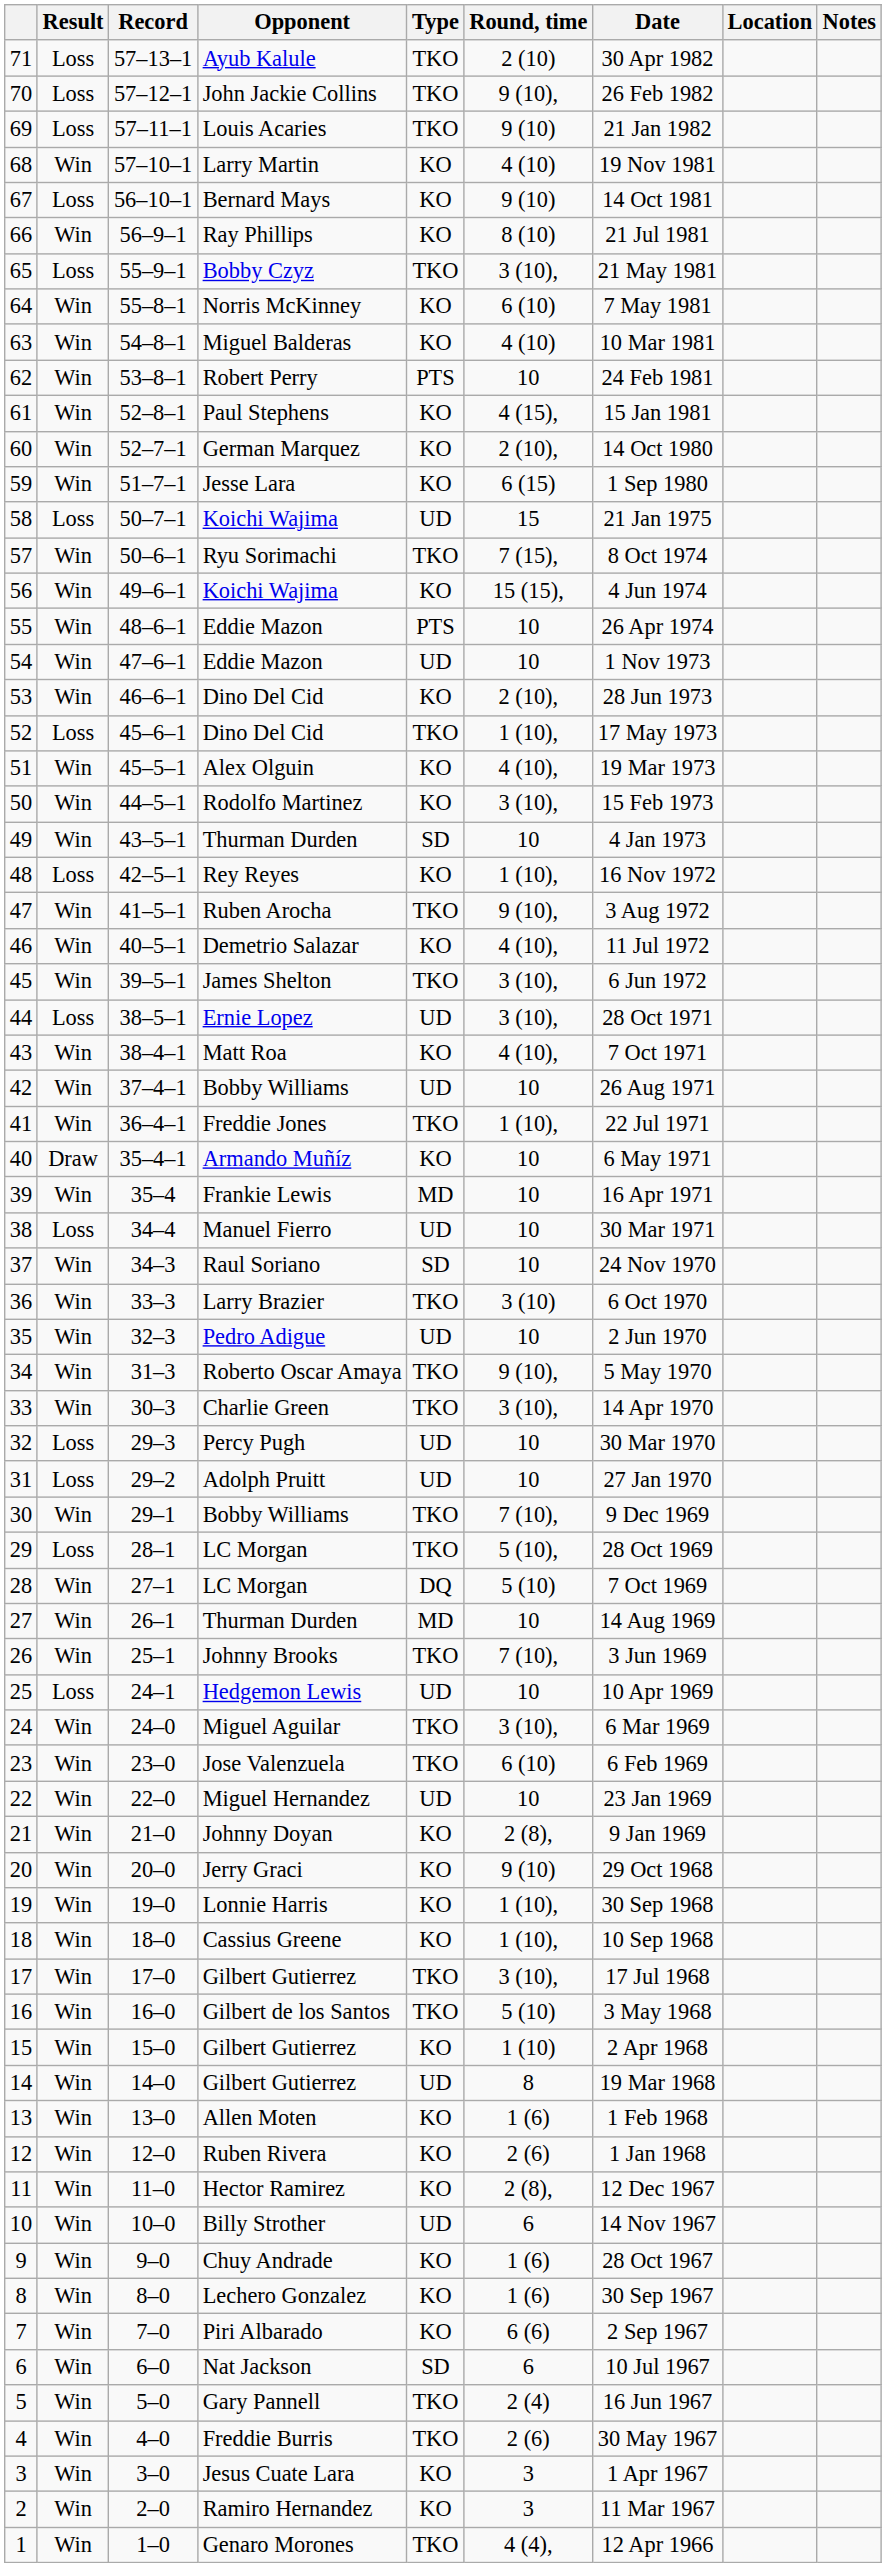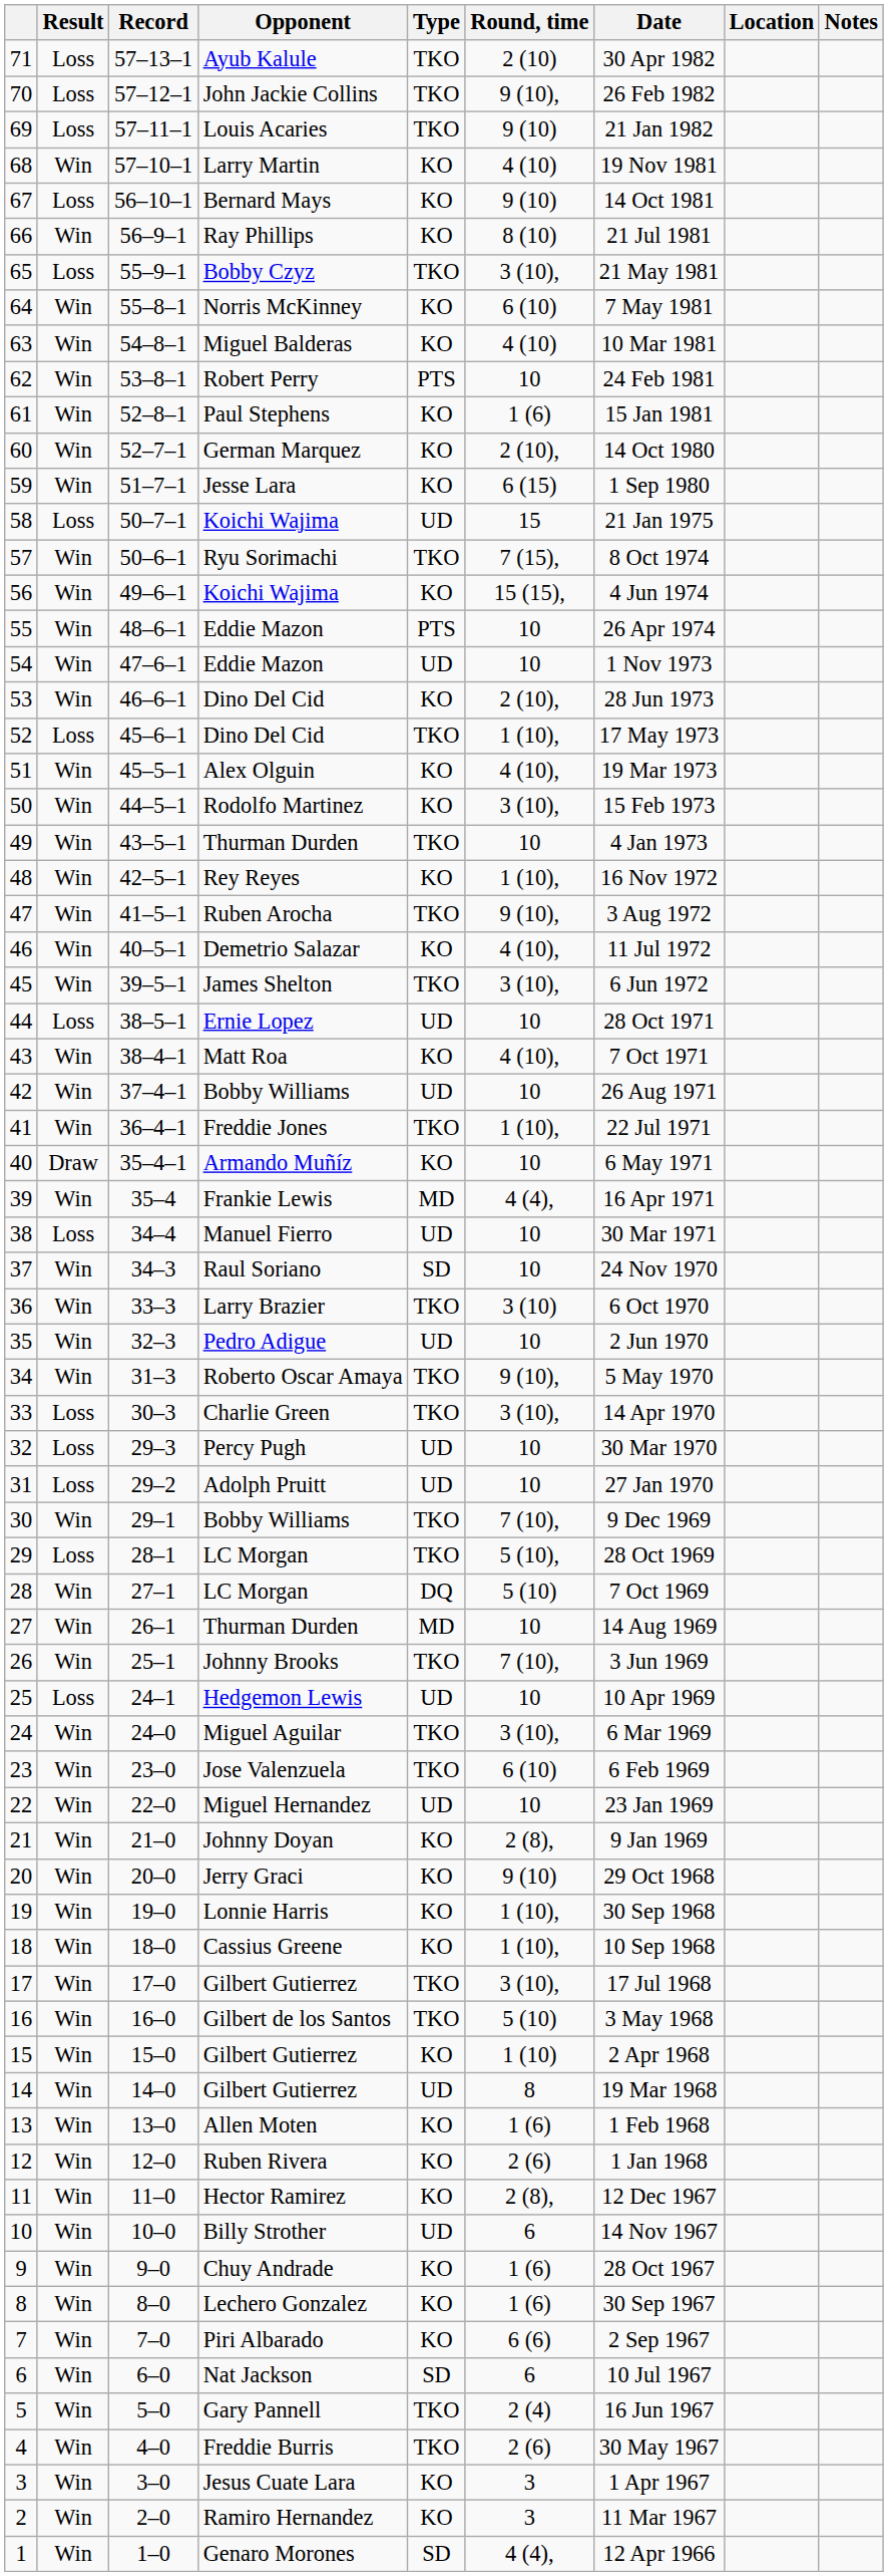 <table class="wikitable" style="text-align:center">
 <tr>
 <th></th>
 <th>Result</th>
 <th>Record</th>
 <th>Opponent</th>
 <th>Type</th>
 <th>Round, time</th>
 <th>Date</th>
 <th>Location</th>
 <th>Notes</th>
 </tr>
 <tr>
 <td>71</td>
 <td>Loss</td>
 <td>57–13–1</td>
 <td align=left><a href='#'>Ayub Kalule</a></td>
 <td>TKO</td>
 <td>2 (10)</td>
 <td>30 Apr 1982</td>
 <td align=left></td>
 <td align=left></td>
 </tr>
 <tr>
 <td>70</td>
 <td>Loss</td>
 <td>57–12–1</td>
 <td align=left>John Jackie Collins</td>
 <td>TKO</td>
 <td>9 (10), </td>
 <td>26 Feb 1982</td>
 <td align=left></td>
 <td align=left></td>
 </tr>
 <tr>
 <td>69</td>
 <td>Loss</td>
 <td>57–11–1</td>
 <td align=left>Louis Acaries</td>
 <td>TKO</td>
 <td>9 (10)</td>
 <td>21 Jan 1982</td>
 <td align=left></td>
 <td align=left></td>
 </tr>
 <tr>
 <td>68</td>
 <td>Win</td>
 <td>57–10–1</td>
 <td align=left>Larry Martin</td>
 <td>KO</td>
 <td>4 (10)</td>
 <td>19 Nov 1981</td>
 <td align=left></td>
 <td align=left></td>
 </tr>
 <tr>
 <td>67</td>
 <td>Loss</td>
 <td>56–10–1</td>
 <td align=left>Bernard Mays</td>
 <td>KO</td>
 <td>9 (10)</td>
 <td>14 Oct 1981</td>
 <td align=left></td>
 <td align=left></td>
 </tr>
 <tr>
 <td>66</td>
 <td>Win</td>
 <td>56–9–1</td>
 <td align=left>Ray Phillips</td>
 <td>KO</td>
 <td>8 (10)</td>
 <td>21 Jul 1981</td>
 <td align=left></td>
 <td align=left></td>
 </tr>
 <tr>
 <td>65</td>
 <td>Loss</td>
 <td>55–9–1</td>
 <td align=left><a href='#'>Bobby Czyz</a></td>
 <td>TKO</td>
 <td>3 (10), </td>
 <td>21 May 1981</td>
 <td align=left></td>
 <td align=left></td>
 </tr>
 <tr>
 <td>64</td>
 <td>Win</td>
 <td>55–8–1</td>
 <td align=left>Norris McKinney</td>
 <td>KO</td>
 <td>6 (10)</td>
 <td>7 May 1981</td>
 <td align=left></td>
 <td align=left></td>
 </tr>
 <tr>
 <td>63</td>
 <td>Win</td>
 <td>54–8–1</td>
 <td align=left>Miguel Balderas</td>
 <td>KO</td>
 <td>4 (10)</td>
 <td>10 Mar 1981</td>
 <td align=left></td>
 <td align=left></td>
 </tr>
 <tr>
 <td>62</td>
 <td>Win</td>
 <td>53–8–1</td>
 <td align=left>Robert Perry</td>
 <td>PTS</td>
 <td>10</td>
 <td>24 Feb 1981</td>
 <td align=left></td>
 <td align=left></td>
 </tr>
 <tr>
 <td>61</td>
 <td>Win</td>
 <td>52–8–1</td>
 <td align=left>Paul Stephens</td>
 <td>KO</td>
-<td>4 (15), </td>
+<td>1 (6)</td>
 <td>15 Jan 1981</td>
 <td align=left></td>
 <td align=left></td>
 </tr>
 <tr>
 <td>60</td>
 <td>Win</td>
 <td>52–7–1</td>
 <td align=left>German Marquez</td>
 <td>KO</td>
 <td>2 (10), </td>
 <td>14 Oct 1980</td>
 <td align=left></td>
 <td align=left></td>
 </tr>
 <tr>
 <td>59</td>
 <td>Win</td>
 <td>51–7–1</td>
 <td align=left>Jesse Lara</td>
 <td>KO</td>
 <td>6 (15)</td>
 <td>1 Sep 1980</td>
 <td align=left></td>
 <td align=left></td>
 </tr>
 <tr>
 <td>58</td>
 <td>Loss</td>
 <td>50–7–1</td>
 <td align=left><a href='#'>Koichi Wajima</a></td>
 <td>UD</td>
 <td>15</td>
 <td>21 Jan 1975</td>
 <td align=left></td>
 <td align=left></td>
 </tr>
 <tr>
 <td>57</td>
 <td>Win</td>
 <td>50–6–1</td>
 <td align=left>Ryu Sorimachi</td>
 <td>TKO</td>
 <td>7 (15), </td>
 <td>8 Oct 1974</td>
 <td align=left></td>
 <td align=left></td>
 </tr>
 <tr>
 <td>56</td>
 <td>Win</td>
 <td>49–6–1</td>
 <td align=left><a href='#'>Koichi Wajima</a></td>
 <td>KO</td>
 <td>15 (15), </td>
 <td>4 Jun 1974</td>
 <td align=left></td>
 <td align=left></td>
 </tr>
 <tr>
 <td>55</td>
 <td>Win</td>
 <td>48–6–1</td>
 <td align=left>Eddie Mazon</td>
 <td>PTS</td>
 <td>10</td>
 <td>26 Apr 1974</td>
 <td align=left></td>
 <td align=left></td>
 </tr>
 <tr>
 <td>54</td>
 <td>Win</td>
 <td>47–6–1</td>
 <td align=left>Eddie Mazon</td>
 <td>UD</td>
 <td>10</td>
 <td>1 Nov 1973</td>
 <td align=left></td>
 <td align=left></td>
 </tr>
 <tr>
 <td>53</td>
 <td>Win</td>
 <td>46–6–1</td>
 <td align=left>Dino Del Cid</td>
 <td>KO</td>
 <td>2 (10), </td>
 <td>28 Jun 1973</td>
 <td align=left></td>
 <td align=left></td>
 </tr>
 <tr>
 <td>52</td>
 <td>Loss</td>
 <td>45–6–1</td>
 <td align=left>Dino Del Cid</td>
 <td>TKO</td>
 <td>1 (10), </td>
 <td>17 May 1973</td>
 <td align=left></td>
 <td align=left></td>
 </tr>
 <tr>
 <td>51</td>
 <td>Win</td>
 <td>45–5–1</td>
 <td align=left>Alex Olguin</td>
 <td>KO</td>
 <td>4 (10), </td>
 <td>19 Mar 1973</td>
 <td align=left></td>
 <td align=left></td>
 </tr>
 <tr>
 <td>50</td>
 <td>Win</td>
 <td>44–5–1</td>
 <td align=left>Rodolfo Martinez</td>
 <td>KO</td>
 <td>3 (10), </td>
 <td>15 Feb 1973</td>
 <td align=left></td>
 <td align=left></td>
 </tr>
 <tr>
 <td>49</td>
 <td>Win</td>
 <td>43–5–1</td>
 <td align=left>Thurman Durden</td>
-<td>SD</td>
+<td>TKO</td>
 <td>10</td>
 <td>4 Jan 1973</td>
 <td align=left></td>
 <td align=left></td>
 </tr>
 <tr>
 <td>48</td>
-<td>Loss</td>
+<td>Win</td>
 <td>42–5–1</td>
 <td align=left>Rey Reyes</td>
 <td>KO</td>
 <td>1 (10), </td>
 <td>16 Nov 1972</td>
 <td align=left></td>
 <td align=left></td>
 </tr>
 <tr>
 <td>47</td>
 <td>Win</td>
 <td>41–5–1</td>
 <td align=left>Ruben Arocha</td>
 <td>TKO</td>
 <td>9 (10), </td>
 <td>3 Aug 1972</td>
 <td align=left></td>
 <td align=left></td>
 </tr>
 <tr>
 <td>46</td>
 <td>Win</td>
 <td>40–5–1</td>
 <td align=left>Demetrio Salazar</td>
 <td>KO</td>
 <td>4 (10), </td>
 <td>11 Jul 1972</td>
 <td align=left></td>
 <td align=left></td>
 </tr>
 <tr>
 <td>45</td>
 <td>Win</td>
 <td>39–5–1</td>
 <td align=left>James Shelton</td>
 <td>TKO</td>
 <td>3 (10), </td>
 <td>6 Jun 1972</td>
 <td align=left></td>
 <td align=left></td>
 </tr>
 <tr>
 <td>44</td>
 <td>Loss</td>
 <td>38–5–1</td>
 <td align=left><a href='#'>Ernie Lopez</a></td>
 <td>UD</td>
-<td>3 (10), </td>
+<td>10</td>
 <td>28 Oct 1971</td>
 <td align=left></td>
 <td align=left></td>
 </tr>
 <tr>
 <td>43</td>
 <td>Win</td>
 <td>38–4–1</td>
 <td align=left>Matt Roa</td>
 <td>KO</td>
 <td>4 (10), </td>
 <td>7 Oct 1971</td>
 <td align=left></td>
 <td align=left></td>
 </tr>
 <tr>
 <td>42</td>
 <td>Win</td>
 <td>37–4–1</td>
 <td align=left>Bobby Williams</td>
 <td>UD</td>
 <td>10</td>
 <td>26 Aug 1971</td>
 <td align=left></td>
 <td align=left></td>
 </tr>
 <tr>
 <td>41</td>
 <td>Win</td>
 <td>36–4–1</td>
 <td align=left>Freddie Jones</td>
 <td>TKO</td>
 <td>1 (10), </td>
 <td>22 Jul 1971</td>
 <td align=left></td>
 <td align=left></td>
 </tr>
 <tr>
 <td>40</td>
 <td>Draw</td>
 <td>35–4–1</td>
 <td align=left><a href='#'>Armando Muñíz</a></td>
 <td>KO</td>
 <td>10</td>
 <td>6 May 1971</td>
 <td align=left></td>
 <td align=left></td>
 </tr>
 <tr>
 <td>39</td>
 <td>Win</td>
 <td>35–4</td>
 <td align=left>Frankie Lewis</td>
 <td>MD</td>
-<td>10</td>
+<td>4 (4), </td>
 <td>16 Apr 1971</td>
 <td align=left></td>
 <td align=left></td>
 </tr>
 <tr>
 <td>38</td>
 <td>Loss</td>
 <td>34–4</td>
 <td align=left>Manuel Fierro</td>
 <td>UD</td>
 <td>10</td>
 <td>30 Mar 1971</td>
 <td align=left></td>
 <td align=left></td>
 </tr>
 <tr>
 <td>37</td>
 <td>Win</td>
 <td>34–3</td>
 <td align=left>Raul Soriano</td>
 <td>SD</td>
 <td>10</td>
 <td>24 Nov 1970</td>
 <td align=left></td>
 <td align=left></td>
 </tr>
 <tr>
 <td>36</td>
 <td>Win</td>
 <td>33–3</td>
 <td align=left>Larry Brazier</td>
 <td>TKO</td>
 <td>3 (10)</td>
 <td>6 Oct 1970</td>
 <td align=left></td>
 <td align=left></td>
 </tr>
 <tr>
 <td>35</td>
 <td>Win</td>
 <td>32–3</td>
 <td align=left><a href='#'>Pedro Adigue</a></td>
 <td>UD</td>
 <td>10</td>
 <td>2 Jun 1970</td>
 <td align=left></td>
 <td align=left></td>
 </tr>
 <tr>
 <td>34</td>
 <td>Win</td>
 <td>31–3</td>
 <td align=left>Roberto Oscar Amaya</td>
 <td>TKO</td>
 <td>9 (10), </td>
 <td>5 May 1970</td>
 <td align=left></td>
 <td align=left></td>
 </tr>
 <tr>
 <td>33</td>
-<td>Win</td>
+<td>Loss</td>
 <td>30–3</td>
 <td align=left>Charlie Green</td>
 <td>TKO</td>
 <td>3 (10), </td>
 <td>14 Apr 1970</td>
 <td align=left></td>
 <td align=left></td>
 </tr>
 <tr>
 <td>32</td>
 <td>Loss</td>
 <td>29–3</td>
 <td align=left>Percy Pugh</td>
 <td>UD</td>
 <td>10</td>
 <td>30 Mar 1970</td>
 <td align=left></td>
 <td align=left></td>
 </tr>
 <tr>
 <td>31</td>
 <td>Loss</td>
 <td>29–2</td>
 <td align=left>Adolph Pruitt</td>
 <td>UD</td>
 <td>10</td>
 <td>27 Jan 1970</td>
 <td align=left></td>
 <td align=left></td>
 </tr>
 <tr>
 <td>30</td>
 <td>Win</td>
 <td>29–1</td>
 <td align=left>Bobby Williams</td>
 <td>TKO</td>
 <td>7 (10), </td>
 <td>9 Dec 1969</td>
 <td align=left></td>
 <td align=left></td>
 </tr>
 <tr>
 <td>29</td>
 <td>Loss</td>
 <td>28–1</td>
 <td align=left>LC Morgan</td>
 <td>TKO</td>
 <td>5 (10), </td>
 <td>28 Oct 1969</td>
 <td align=left></td>
 <td align=left></td>
 </tr>
 <tr>
 <td>28</td>
 <td>Win</td>
 <td>27–1</td>
 <td align=left>LC Morgan</td>
 <td>DQ</td>
 <td>5 (10)</td>
 <td>7 Oct 1969</td>
 <td align=left></td>
 <td align=left></td>
 </tr>
 <tr>
 <td>27</td>
 <td>Win</td>
 <td>26–1</td>
 <td align=left>Thurman Durden</td>
 <td>MD</td>
 <td>10</td>
 <td>14 Aug 1969</td>
 <td align=left></td>
 <td align=left></td>
 </tr>
 <tr>
 <td>26</td>
 <td>Win</td>
 <td>25–1</td>
 <td align=left>Johnny Brooks</td>
 <td>TKO</td>
 <td>7 (10), </td>
 <td>3 Jun 1969</td>
 <td align=left></td>
 <td align=left></td>
 </tr>
 <tr>
 <td>25</td>
 <td>Loss</td>
 <td>24–1</td>
 <td align=left><a href='#'>Hedgemon Lewis</a></td>
 <td>UD</td>
 <td>10</td>
 <td>10 Apr 1969</td>
 <td align=left></td>
 <td align=left></td>
 </tr>
 <tr>
 <td>24</td>
 <td>Win</td>
 <td>24–0</td>
 <td align=left>Miguel Aguilar</td>
 <td>TKO</td>
 <td>3 (10), </td>
 <td>6 Mar 1969</td>
 <td align=left></td>
 <td align=left></td>
 </tr>
 <tr>
 <td>23</td>
 <td>Win</td>
 <td>23–0</td>
 <td align=left>Jose Valenzuela</td>
 <td>TKO</td>
 <td>6 (10)</td>
 <td>6 Feb 1969</td>
 <td align=left></td>
 <td align=left></td>
 </tr>
 <tr>
 <td>22</td>
 <td>Win</td>
 <td>22–0</td>
 <td align=left>Miguel Hernandez</td>
 <td>UD</td>
 <td>10</td>
 <td>23 Jan 1969</td>
 <td align=left></td>
 <td align=left></td>
 </tr>
 <tr>
 <td>21</td>
 <td>Win</td>
 <td>21–0</td>
 <td align=left>Johnny Doyan</td>
 <td>KO</td>
 <td>2 (8), </td>
 <td>9 Jan 1969</td>
 <td align=left></td>
 <td align=left></td>
 </tr>
 <tr>
 <td>20</td>
 <td>Win</td>
 <td>20–0</td>
 <td align=left>Jerry Graci</td>
 <td>KO</td>
 <td>9 (10)</td>
 <td>29 Oct 1968</td>
 <td align=left></td>
 <td align=left></td>
 </tr>
 <tr>
 <td>19</td>
 <td>Win</td>
 <td>19–0</td>
 <td align=left>Lonnie Harris</td>
 <td>KO</td>
 <td>1 (10), </td>
 <td>30 Sep 1968</td>
 <td align=left></td>
 <td align=left></td>
 </tr>
 <tr>
 <td>18</td>
 <td>Win</td>
 <td>18–0</td>
 <td align=left>Cassius Greene</td>
 <td>KO</td>
 <td>1 (10), </td>
 <td>10 Sep 1968</td>
 <td align=left></td>
 <td align=left></td>
 </tr>
 <tr>
 <td>17</td>
 <td>Win</td>
 <td>17–0</td>
 <td align=left>Gilbert Gutierrez</td>
 <td>TKO</td>
 <td>3 (10), </td>
 <td>17 Jul 1968</td>
 <td align=left></td>
 <td align=left></td>
 </tr>
 <tr>
 <td>16</td>
 <td>Win</td>
 <td>16–0</td>
 <td align=left>Gilbert de los Santos</td>
 <td>TKO</td>
 <td>5 (10)</td>
 <td>3 May 1968</td>
 <td align=left></td>
 <td align=left></td>
 </tr>
 <tr>
 <td>15</td>
 <td>Win</td>
 <td>15–0</td>
 <td align=left>Gilbert Gutierrez</td>
 <td>KO</td>
 <td>1 (10)</td>
 <td>2 Apr 1968</td>
 <td align=left></td>
 <td align=left></td>
 </tr>
 <tr>
 <td>14</td>
 <td>Win</td>
 <td>14–0</td>
 <td align=left>Gilbert Gutierrez</td>
 <td>UD</td>
 <td>8</td>
 <td>19 Mar 1968</td>
 <td align=left></td>
 <td align=left></td>
 </tr>
 <tr>
 <td>13</td>
 <td>Win</td>
 <td>13–0</td>
 <td align=left>Allen Moten</td>
 <td>KO</td>
 <td>1 (6)</td>
 <td>1 Feb 1968</td>
 <td align=left></td>
 <td align=left></td>
 </tr>
 <tr>
 <td>12</td>
 <td>Win</td>
 <td>12–0</td>
 <td align=left>Ruben Rivera</td>
 <td>KO</td>
 <td>2 (6)</td>
 <td>1 Jan 1968</td>
 <td align=left></td>
 <td align=left></td>
 </tr>
 <tr>
 <td>11</td>
 <td>Win</td>
 <td>11–0</td>
 <td align=left>Hector Ramirez</td>
 <td>KO</td>
 <td>2 (8), </td>
 <td>12 Dec 1967</td>
 <td align=left></td>
 <td align=left></td>
 </tr>
 <tr>
 <td>10</td>
 <td>Win</td>
 <td>10–0</td>
 <td align=left>Billy Strother</td>
 <td>UD</td>
 <td>6</td>
 <td>14 Nov 1967</td>
 <td align=left></td>
 <td align=left></td>
 </tr>
 <tr>
 <td>9</td>
 <td>Win</td>
 <td>9–0</td>
 <td align=left>Chuy Andrade</td>
 <td>KO</td>
 <td>1 (6)</td>
 <td>28 Oct 1967</td>
 <td align=left></td>
 <td align=left></td>
 </tr>
 <tr>
 <td>8</td>
 <td>Win</td>
 <td>8–0</td>
 <td align=left>Lechero Gonzalez</td>
 <td>KO</td>
 <td>1 (6)</td>
 <td>30 Sep 1967</td>
 <td align=left></td>
 <td align=left></td>
 </tr>
 <tr>
 <td>7</td>
 <td>Win</td>
 <td>7–0</td>
 <td align=left>Piri Albarado</td>
 <td>KO</td>
 <td>6 (6)</td>
 <td>2 Sep 1967</td>
 <td align=left></td>
 <td align=left></td>
 </tr>
 <tr>
 <td>6</td>
 <td>Win</td>
 <td>6–0</td>
 <td align=left>Nat Jackson</td>
 <td>SD</td>
 <td>6</td>
 <td>10 Jul 1967</td>
 <td align=left></td>
 <td align=left></td>
 </tr>
 <tr>
 <td>5</td>
 <td>Win</td>
 <td>5–0</td>
 <td align=left>Gary Pannell</td>
 <td>TKO</td>
 <td>2 (4)</td>
 <td>16 Jun 1967</td>
 <td align=left></td>
 <td align=left></td>
 </tr>
 <tr>
 <td>4</td>
 <td>Win</td>
 <td>4–0</td>
 <td align=left>Freddie Burris</td>
 <td>TKO</td>
 <td>2 (6)</td>
 <td>30 May 1967</td>
 <td align=left></td>
 <td align=left></td>
 </tr>
 <tr>
 <td>3</td>
 <td>Win</td>
 <td>3–0</td>
 <td align=left>Jesus Cuate Lara</td>
 <td>KO</td>
 <td>3</td>
 <td>1 Apr 1967</td>
 <td align=left></td>
 <td align=left></td>
 </tr>
 <tr>
 <td>2</td>
 <td>Win</td>
 <td>2–0</td>
 <td align=left>Ramiro Hernandez</td>
 <td>KO</td>
 <td>3</td>
 <td>11 Mar 1967</td>
 <td align=left></td>
 <td align=left></td>
 </tr>
 <tr>
 <td>1</td>
 <td>Win</td>
 <td>1–0</td>
 <td align=left>Genaro Morones</td>
-<td>TKO</td>
+<td>SD</td>
 <td>4 (4), </td>
 <td>12 Apr 1966</td>
 <td align=left></td>
 <td align=left></td>
 </tr>
 </table>
